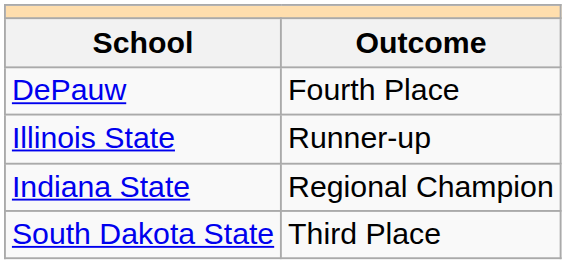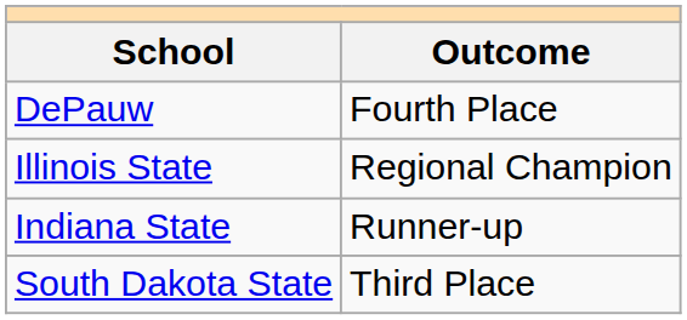 <table class="wikitable">
 <tr>
 <th colspan="3" style="background:#ffdead;"></th>
 </tr>
 <tr>
 <th>School</th>
 <th>Outcome</th>
 </tr>
 <tr>
 <td><a href='#'>DePauw</a></td>
 <td>Fourth Place</td>
 </tr>
 <tr>
 <td><a href='#'>Illinois State</a></td>
-<td>Runner-up</td>
+<td>Regional Champion</td>
 </tr>
 <tr>
 <td><a href='#'>Indiana State</a></td>
-<td>Regional Champion</td>
+<td>Runner-up</td>
 </tr>
 <tr>
 <td><a href='#'>South Dakota State</a></td>
 <td>Third Place</td>
 </tr>
 </table>
